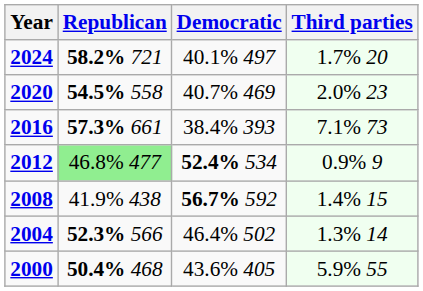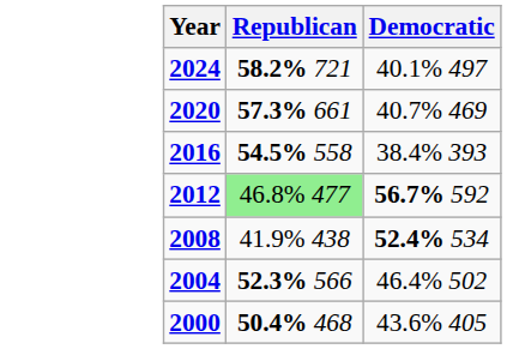 <table class="wikitable" style="float:right; margin: 1em 1em 1em 0; font-size: 95%;">
 <tr>
 <th>Year</th>
 <th><a href='#'>Republican</a></th>
 <th><a href='#'>Democratic</a></th>
-<th><a href='#'>Third parties</a></th>
 </tr>
 <tr>
 <td style="text-align:center;" ><strong><a href='#'>2024</a></strong></td>
 <td style="text-align:center;" ><strong>58.2%</strong> <em>721</em></td>
 <td style="text-align:center;" >40.1% <em>497</em></td>
-<td style="text-align:center; background:honeyDew;">1.7% <em>20</em></td>
 </tr>
 <tr>
 <td style="text-align:center;" ><strong><a href='#'>2020</a></strong></td>
-<td style="text-align:center;" ><strong>54.5%</strong> <em>558</em></td>
+<td style="text-align:center;" ><strong>57.3%</strong> <em>661</em></td>
 <td style="text-align:center;" >40.7% <em>469</em></td>
-<td style="text-align:center; background:honeyDew;">2.0% <em>23</em></td>
 </tr>
 <tr>
 <td style="text-align:center;" ><strong><a href='#'>2016</a></strong></td>
-<td style="text-align:center;" ><strong>57.3%</strong> <em>661</em></td>
+<td style="text-align:center;" ><strong>54.5%</strong> <em>558</em></td>
 <td style="text-align:center;" >38.4% <em>393</em></td>
-<td style="text-align:center; background:honeyDew;">7.1% <em>73</em></td>
 </tr>
 <tr>
 <td style="text-align:center;" ><strong><a href='#'>2012</a></strong></td>
 <td style="background: lightgreen; text-align:center;" >46.8% <em>477</em></td>
-<td style="text-align:center;" ><strong>52.4%</strong> <em>534</em></td>
-<td style="text-align:center; background:honeyDew;">0.9% <em>9</em></td>
+<td style="text-align:center;" ><strong>56.7%</strong> <em>592</em></td>
 </tr>
 <tr>
 <td style="text-align:center;" ><strong><a href='#'>2008</a></strong></td>
 <td style="text-align:center;" >41.9% <em>438</em></td>
-<td style="text-align:center;" ><strong>56.7%</strong> <em>592</em></td>
-<td style="text-align:center; background:honeyDew;">1.4% <em>15</em></td>
+<td style="text-align:center;" ><strong>52.4%</strong> <em>534</em></td>
 </tr>
 <tr>
 <td style="text-align:center;" ><strong><a href='#'>2004</a></strong></td>
 <td style="text-align:center;" ><strong>52.3%</strong> <em>566</em></td>
 <td style="text-align:center;" >46.4% <em>502</em></td>
-<td style="text-align:center; background:honeyDew;">1.3% <em>14</em></td>
 </tr>
 <tr>
 <td style="text-align:center;" ><strong><a href='#'>2000</a></strong></td>
 <td style="text-align:center;" ><strong>50.4%</strong> <em>468</em></td>
 <td style="text-align:center;" >43.6% <em>405</em></td>
-<td style="text-align:center; background:honeyDew;">5.9% <em>55</em></td>
 </tr>
 </table>
